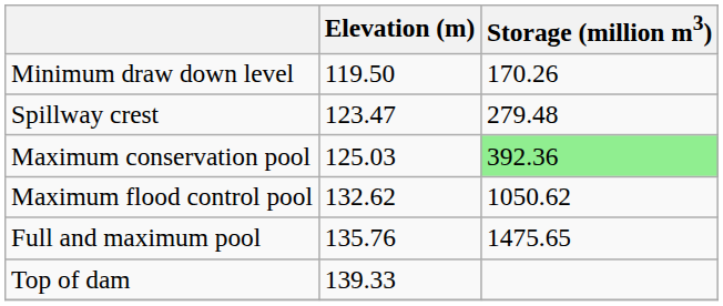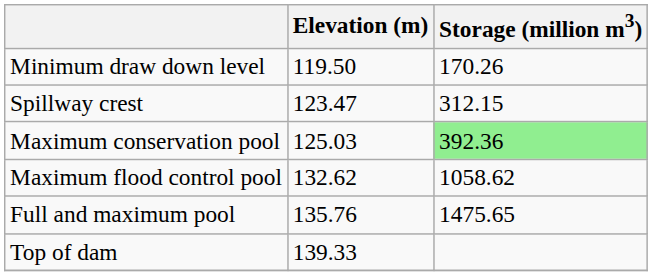 <table class="wikitable">
 <tr>
 <th></th>
 <th>Elevation (m)</th>
 <th>Storage (million m<sup>3</sup>)</th>
 </tr>
 <tr>
 <td>Minimum draw down level</td>
 <td>119.50</td>
 <td>170.26</td>
 </tr>
 <tr>
 <td>Spillway crest</td>
 <td>123.47</td>
-<td>279.48</td>
+<td>312.15</td>
 </tr>
 <tr>
 <td>Maximum conservation pool</td>
 <td>125.03</td>
 <td style="background: lightgreen;">392.36</td>
 </tr>
 <tr>
 <td>Maximum flood control pool</td>
 <td>132.62</td>
-<td>1050.62</td>
+<td>1058.62</td>
 </tr>
 <tr>
 <td>Full and maximum pool</td>
 <td>135.76</td>
 <td>1475.65</td>
 </tr>
 <tr>
 <td>Top of dam</td>
 <td>139.33</td>
 <td></td>
 </tr>
 <tr>
 </tr>
 </table>
